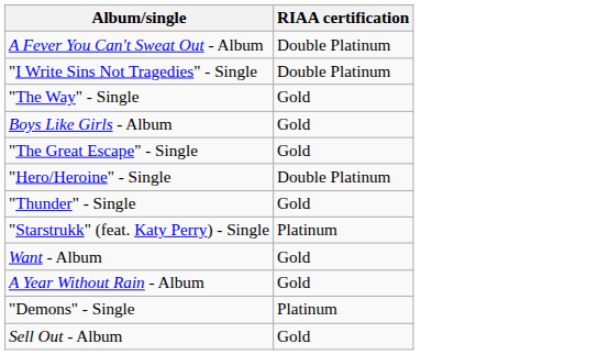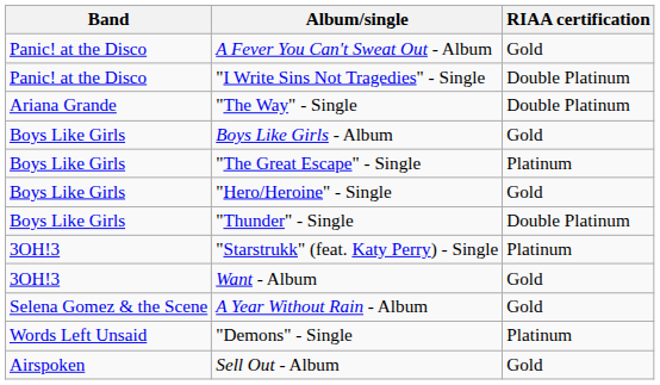 <table class="wikitable sortable">
 <tr>
+<th>Band</th>
 <th>Album/single</th>
 <th>RIAA certification</th>
 </tr>
 <tr>
+<td><a href='#'>Panic! at the Disco</a></td>
 <td><em><a href='#'>A Fever You Can't Sweat Out</a></em> - Album</td>
-<td>Double Platinum</td>
+<td>Gold</td>
 </tr>
 <tr>
+<td><a href='#'>Panic! at the Disco</a></td>
 <td>"<a href='#'>I Write Sins Not Tragedies</a>" - Single</td>
 <td>Double Platinum</td>
 </tr>
 <tr>
+<td><a href='#'>Ariana Grande</a></td>
 <td>"<a href='#'>The Way</a>" - Single</td>
-<td>Gold</td>
+<td>Double Platinum</td>
 </tr>
 <tr>
+<td><a href='#'>Boys Like Girls</a></td>
 <td><em><a href='#'>Boys Like Girls</a></em> - Album</td>
 <td>Gold</td>
 </tr>
 <tr>
+<td><a href='#'>Boys Like Girls</a></td>
 <td>"<a href='#'>The Great Escape</a>" - Single</td>
+<td>Platinum</td>
+</tr>
+<tr>
+<td><a href='#'>Boys Like Girls</a></td>
+<td>"<a href='#'>Hero/Heroine</a>" - Single</td>
 <td>Gold</td>
 </tr>
 <tr>
-<td>"<a href='#'>Hero/Heroine</a>" - Single</td>
+<td><a href='#'>Boys Like Girls</a></td>
+<td>"<a href='#'>Thunder</a>" - Single</td>
 <td>Double Platinum</td>
 </tr>
 <tr>
-<td>"<a href='#'>Thunder</a>" - Single</td>
-<td>Gold</td>
-</tr>
-<tr>
+<td><a href='#'>3OH!3</a></td>
 <td>"<a href='#'>Starstrukk</a>" (feat. <a href='#'>Katy Perry</a>) - Single</td>
 <td>Platinum</td>
 </tr>
 <tr>
+<td><a href='#'>3OH!3</a></td>
 <td><em><a href='#'>Want</a></em> - Album</td>
 <td>Gold</td>
 </tr>
 <tr>
+<td><a href='#'>Selena Gomez & the Scene</a></td>
 <td><em><a href='#'>A Year Without Rain</a></em> - Album</td>
 <td>Gold</td>
 </tr>
 <tr>
+<td><a href='#'>Words Left Unsaid</a></td>
 <td>"Demons"  - Single</td>
 <td>Platinum</td>
 </tr>
 <tr>
+<td><a href='#'>Airspoken</a></td>
 <td><em>Sell Out</em> - Album</td>
 <td>Gold</td>
 </tr>
 </table>
